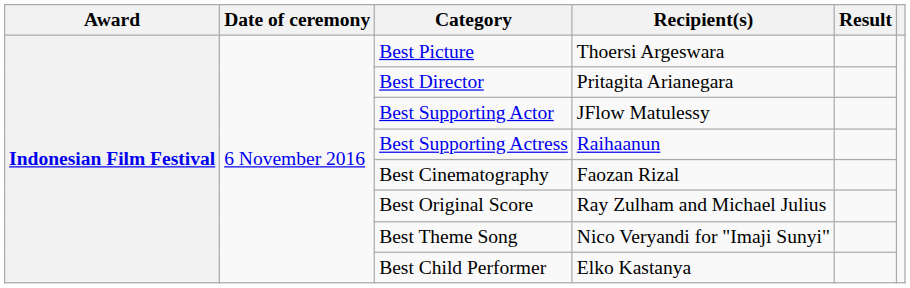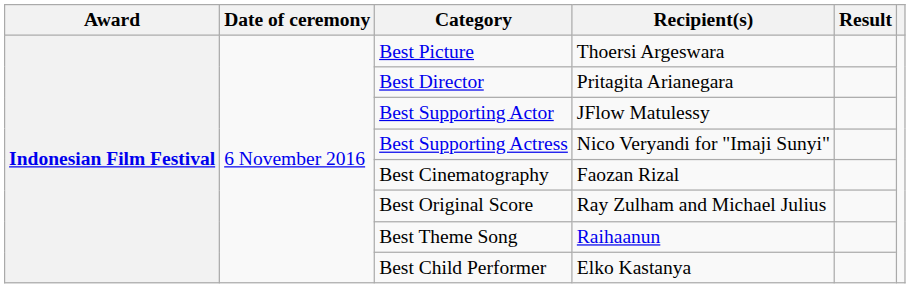 <table class="wikitable sortable plainrowheaders">
 <tr>
 <th>Award</th>
 <th>Date of ceremony</th>
 <th>Category</th>
 <th>Recipient(s)</th>
 <th>Result</th>
 <th class="unsortable"></th>
 </tr>
 <tr>
 <th scope="row" rowspan="8"><a href='#'>Indonesian Film Festival</a></th>
 <td rowspan="8"><a href='#'>6 November 2016</a></td>
 <td><a href='#'>Best Picture</a></td>
 <td>Thoersi Argeswara</td>
 <td></td>
 <td align="center" rowspan="8"></td>
 </tr>
 <tr>
 <td><a href='#'>Best Director</a></td>
 <td>Pritagita Arianegara</td>
 <td></td>
 </tr>
 <tr>
 <td><a href='#'>Best Supporting Actor</a></td>
 <td>JFlow Matulessy</td>
 <td></td>
 </tr>
 <tr>
 <td><a href='#'>Best Supporting Actress</a></td>
-<td><a href='#'>Raihaanun</a></td>
+<td>Nico Veryandi for "Imaji Sunyi"</td>
 <td></td>
 </tr>
 <tr>
 <td>Best Cinematography</td>
 <td>Faozan Rizal</td>
 <td></td>
 </tr>
 <tr>
 <td>Best Original Score</td>
 <td>Ray Zulham and Michael Julius</td>
 <td></td>
 </tr>
 <tr>
 <td>Best Theme Song</td>
-<td>Nico Veryandi for "Imaji Sunyi"</td>
+<td><a href='#'>Raihaanun</a></td>
 <td></td>
 </tr>
 <tr>
 <td>Best Child Performer</td>
 <td>Elko Kastanya</td>
 <td></td>
 </tr>
 </table>
